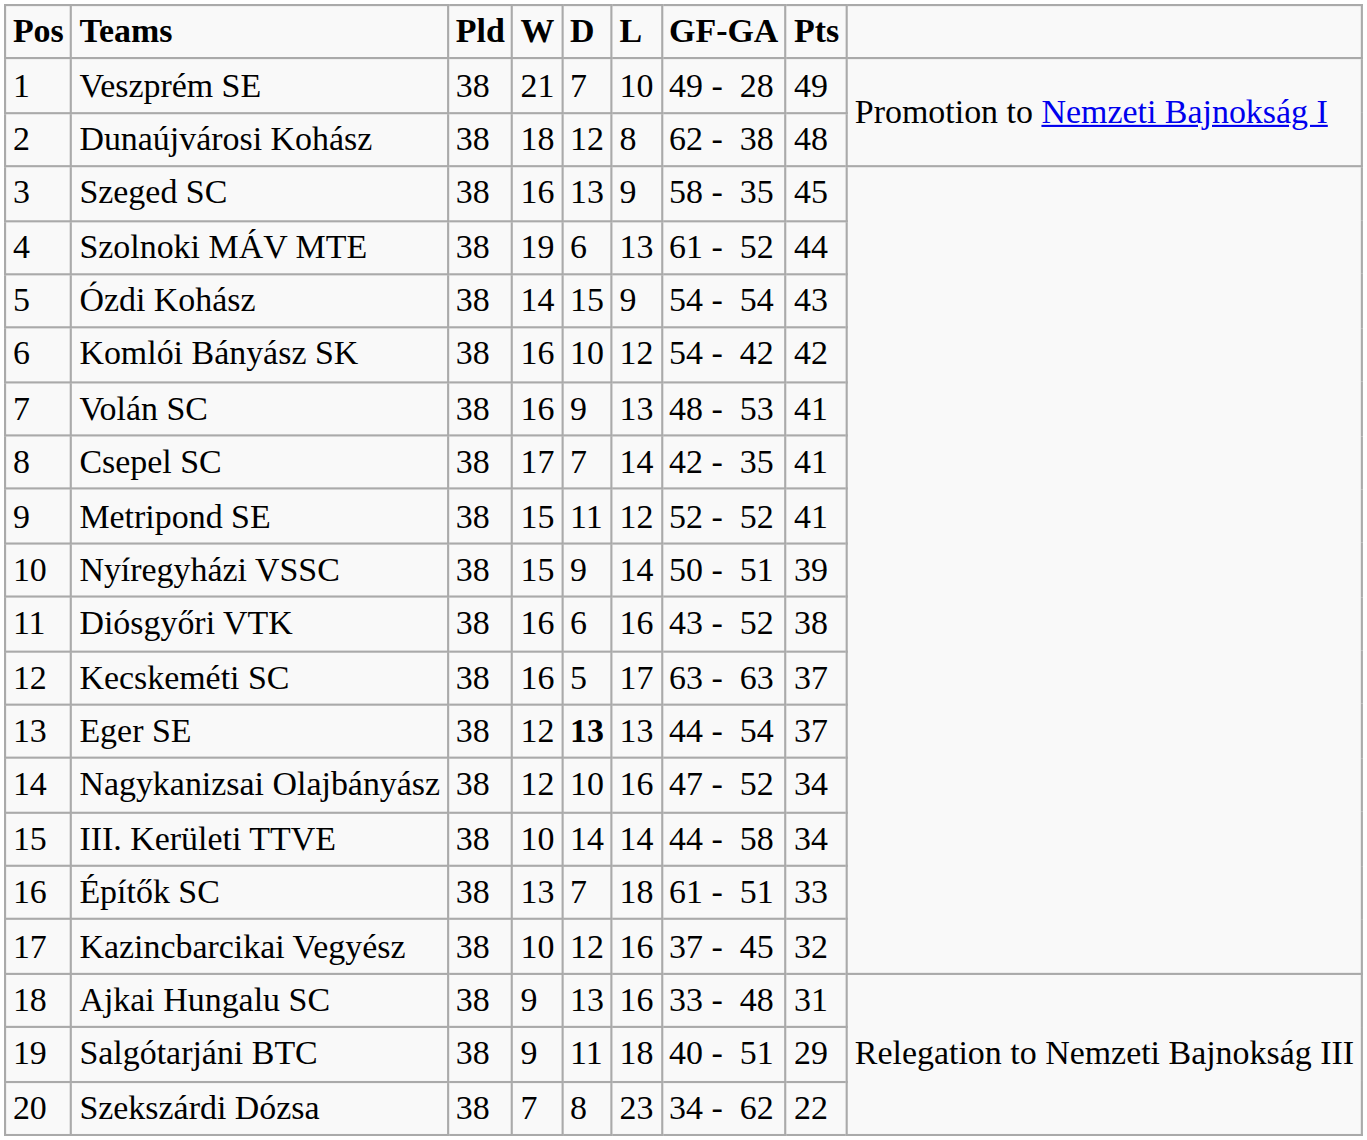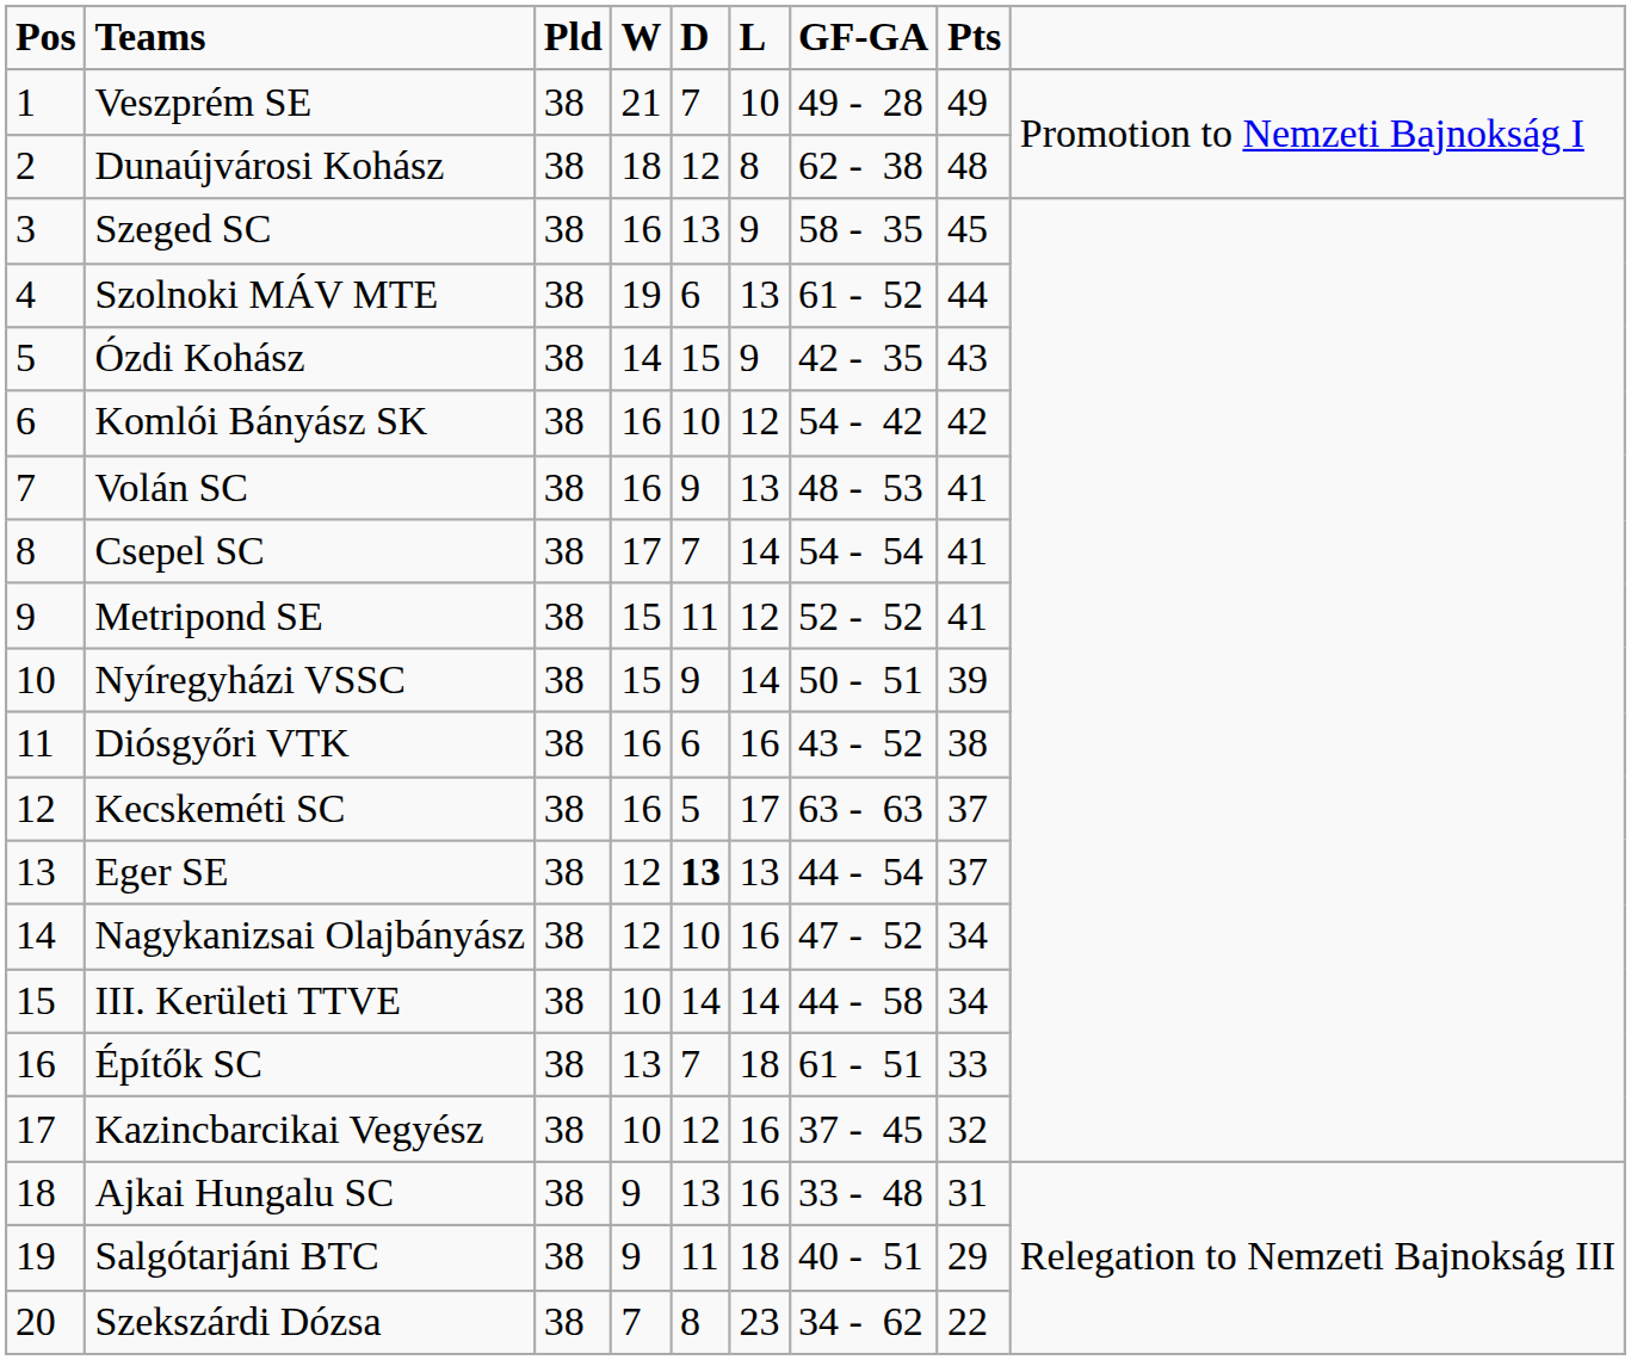 <table class="wikitable">
 <tr>
 <td><strong>Pos</strong></td>
 <td><strong>Teams</strong></td>
 <td><strong>Pld</strong></td>
 <td><strong>W</strong></td>
 <td><strong>D</strong></td>
 <td><strong>L</strong></td>
 <td><strong>GF-GA</strong></td>
 <td><strong>Pts</strong></td>
 <td></td>
 </tr>
 <tr>
 <td>1</td>
 <td>Veszprém SE</td>
 <td>38</td>
 <td>21</td>
 <td>7</td>
 <td>10</td>
 <td>49 -  28</td>
 <td>49</td>
 <td rowspan="2">Promotion to <a href='#'>Nemzeti Bajnokság I</a></td>
 </tr>
 <tr>
 <td>2</td>
 <td>Dunaújvárosi Kohász</td>
 <td>38</td>
 <td>18</td>
 <td>12</td>
 <td>8</td>
 <td>62 -  38</td>
 <td>48</td>
 </tr>
 <tr>
 <td>3</td>
 <td>Szeged SC</td>
 <td>38</td>
 <td>16</td>
 <td>13</td>
 <td>9</td>
 <td>58 -  35</td>
 <td>45</td>
 <td rowspan="15"></td>
 </tr>
 <tr>
 <td>4</td>
 <td>Szolnoki MÁV MTE</td>
 <td>38</td>
 <td>19</td>
 <td>6</td>
 <td>13</td>
 <td>61 -  52</td>
 <td>44</td>
 </tr>
 <tr>
 <td>5</td>
 <td>Ózdi Kohász</td>
 <td>38</td>
 <td>14</td>
 <td>15</td>
 <td>9</td>
-<td>54 -  54</td>
+<td>42 -  35</td>
 <td>43</td>
 </tr>
 <tr>
 <td>6</td>
 <td>Komlói Bányász SK</td>
 <td>38</td>
 <td>16</td>
 <td>10</td>
 <td>12</td>
 <td>54 -  42</td>
 <td>42</td>
 </tr>
 <tr>
 <td>7</td>
 <td>Volán SC</td>
 <td>38</td>
 <td>16</td>
 <td>9</td>
 <td>13</td>
 <td>48 -  53</td>
 <td>41</td>
 </tr>
 <tr>
 <td>8</td>
 <td>Csepel SC</td>
 <td>38</td>
 <td>17</td>
 <td>7</td>
 <td>14</td>
-<td>42 -  35</td>
+<td>54 -  54</td>
 <td>41</td>
 </tr>
 <tr>
 <td>9</td>
 <td>Metripond SE</td>
 <td>38</td>
 <td>15</td>
 <td>11</td>
 <td>12</td>
 <td>52 -  52</td>
 <td>41</td>
 </tr>
 <tr>
 <td>10</td>
 <td>Nyíregyházi VSSC</td>
 <td>38</td>
 <td>15</td>
 <td>9</td>
 <td>14</td>
 <td>50 -  51</td>
 <td>39</td>
 </tr>
 <tr>
 <td>11</td>
 <td>Diósgyőri VTK</td>
 <td>38</td>
 <td>16</td>
 <td>6</td>
 <td>16</td>
 <td>43 -  52</td>
 <td>38</td>
 </tr>
 <tr>
 <td>12</td>
 <td>Kecskeméti SC</td>
 <td>38</td>
 <td>16</td>
 <td>5</td>
 <td>17</td>
 <td>63 -  63</td>
 <td>37</td>
 </tr>
 <tr>
 <td>13</td>
 <td>Eger SE</td>
 <td>38</td>
 <td>12</td>
 <td><strong>13</strong></td>
 <td>13</td>
 <td>44 -  54</td>
 <td>37</td>
 </tr>
 <tr>
 <td>14</td>
 <td>Nagykanizsai Olajbányász</td>
 <td>38</td>
 <td>12</td>
 <td>10</td>
 <td>16</td>
 <td>47 -  52</td>
 <td>34</td>
 </tr>
 <tr>
 <td>15</td>
 <td>III. Kerületi TTVE</td>
 <td>38</td>
 <td>10</td>
 <td>14</td>
 <td>14</td>
 <td>44 -  58</td>
 <td>34</td>
 </tr>
 <tr>
 <td>16</td>
 <td>Építők SC</td>
 <td>38</td>
 <td>13</td>
 <td>7</td>
 <td>18</td>
 <td>61 -  51</td>
 <td>33</td>
 </tr>
 <tr>
 <td>17</td>
 <td>Kazincbarcikai Vegyész</td>
 <td>38</td>
 <td>10</td>
 <td>12</td>
 <td>16</td>
 <td>37 -  45</td>
 <td>32</td>
 </tr>
 <tr>
 <td>18</td>
 <td>Ajkai Hungalu SC</td>
 <td>38</td>
 <td>9</td>
 <td>13</td>
 <td>16</td>
 <td>33 -  48</td>
 <td>31</td>
 <td rowspan="3">Relegation to Nemzeti Bajnokság III</td>
 </tr>
 <tr>
 <td>19</td>
 <td>Salgótarjáni BTC</td>
 <td>38</td>
 <td>9</td>
 <td>11</td>
 <td>18</td>
 <td>40 -  51</td>
 <td>29</td>
 </tr>
 <tr>
 <td>20</td>
 <td>Szekszárdi Dózsa</td>
 <td>38</td>
 <td>7</td>
 <td>8</td>
 <td>23</td>
 <td>34 -  62</td>
 <td>22</td>
 </tr>
 </table>
